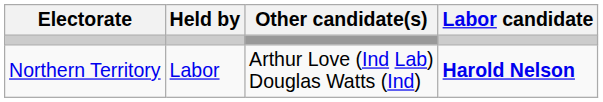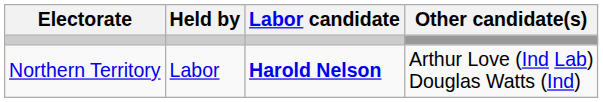 <table class="wikitable">
 <tr>
 <th>Electorate</th>
 <th>Held by</th>
+<th><a href='#'>Labor</a> candidate</th>
 <th>Other candidate(s)</th>
-<th><a href='#'>Labor</a> candidate</th>
 </tr>
 <tr bgcolor="#cccccc">
 <td></td>
 <td></td>
+<td></td>
 <td bgcolor="#999999"></td>
-<td></td>
 </tr>
 <tr>
 <td><a href='#'>Northern Territory</a></td>
 <td><a href='#'>Labor</a></td>
+<td><strong><a href='#'>Harold Nelson</a></strong></td>
 <td>Arthur Love (<a href='#'>Ind</a> <a href='#'>Lab</a>)<br>Douglas Watts (<a href='#'>Ind</a>)</td>
-<td><strong><a href='#'>Harold Nelson</a></strong></td>
 </tr>
 </table>
